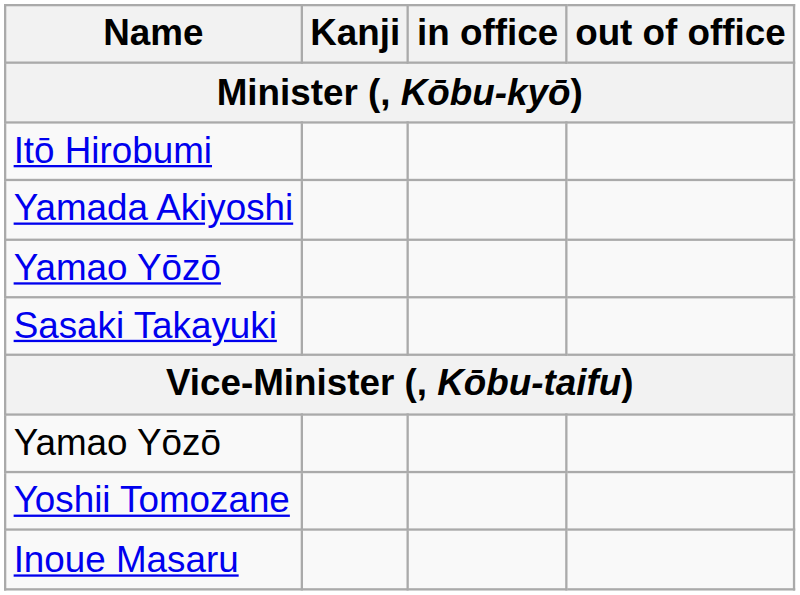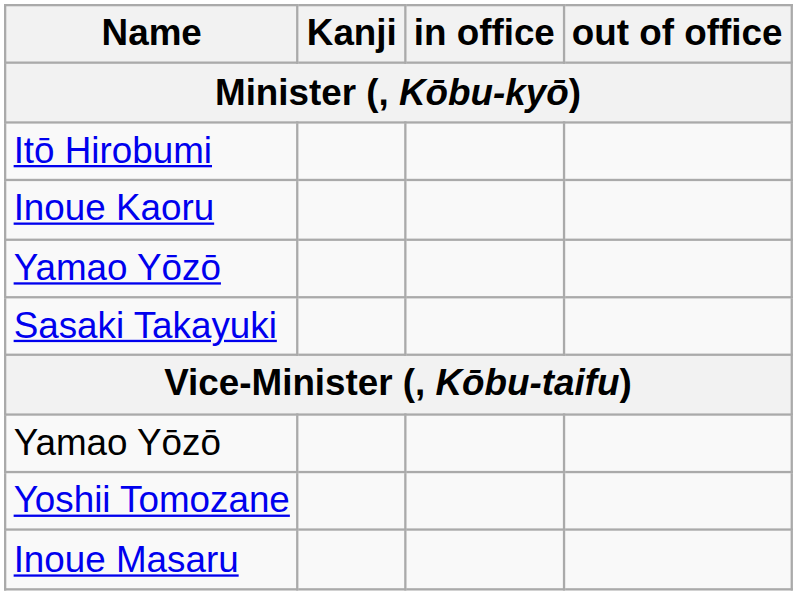 <table class="wikitable">
 <tr>
 <th>Name</th>
 <th>Kanji</th>
 <th>in office</th>
 <th>out of office</th>
 </tr>
 <tr>
 <th colspan="4">Minister (, <em>Kōbu-kyō</em>)</th>
 </tr>
 <tr>
 <td><a href='#'>Itō Hirobumi</a></td>
 <td></td>
 <td style="text-align:right;"></td>
 <td style="text-align:right;"></td>
 </tr>
 <tr>
-<td><a href='#'>Yamada Akiyoshi</a></td>
+<td><a href='#'>Inoue Kaoru</a></td>
 <td></td>
 <td style="text-align:right;"></td>
 <td style="text-align:right;"></td>
 </tr>
 <tr>
 <td><a href='#'>Yamao Yōzō</a></td>
 <td></td>
 <td style="text-align:right;"></td>
 <td style="text-align:right;"></td>
 </tr>
 <tr>
 <td><a href='#'>Sasaki Takayuki</a></td>
 <td></td>
 <td style="text-align:right;"></td>
 <td style="text-align:right;"></td>
 </tr>
 <tr>
 <th colspan="4">Vice-Minister (, <em>Kōbu-taifu</em>)</th>
 </tr>
 <tr>
 <td>Yamao Yōzō</td>
 <td></td>
 <td style="text-align:right;"></td>
 <td style="text-align:right;"></td>
 </tr>
 <tr>
 <td><a href='#'>Yoshii Tomozane</a></td>
 <td></td>
 <td style="text-align:right;"></td>
 <td style="text-align:right;"></td>
 </tr>
 <tr>
 <td><a href='#'>Inoue Masaru</a></td>
 <td></td>
 <td style="text-align:right;"></td>
 <td style="text-align:right;"></td>
 </tr>
 </table>
